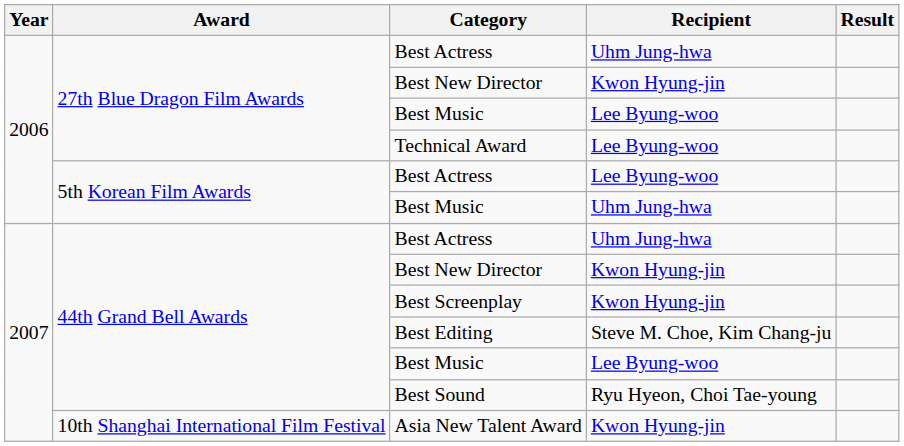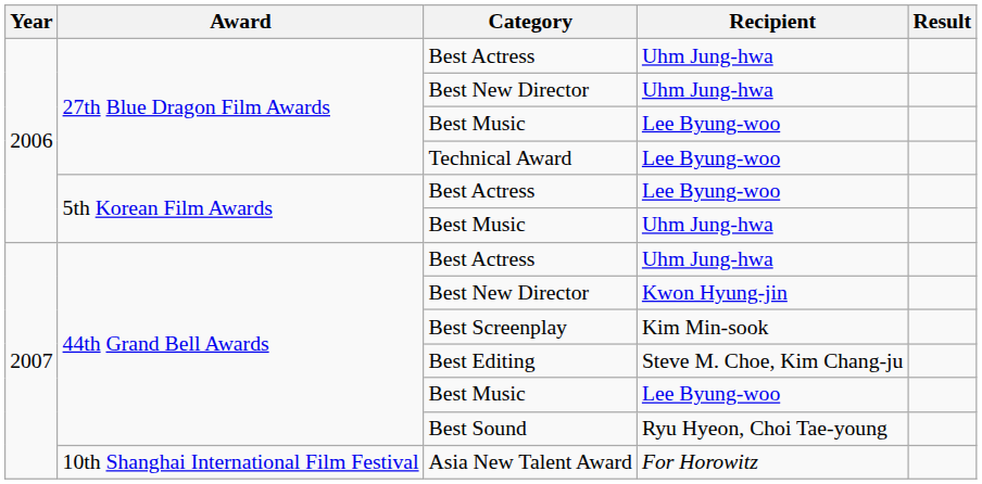 <table class="wikitable">
 <tr>
 <th>Year</th>
 <th>Award</th>
 <th>Category</th>
 <th>Recipient</th>
 <th>Result</th>
 </tr>
 <tr>
 <td rowspan=6>2006</td>
 <td rowspan=4><a href='#'>27th</a> <a href='#'>Blue Dragon Film Awards</a></td>
 <td>Best Actress</td>
 <td><a href='#'>Uhm Jung-hwa</a></td>
 <td></td>
 </tr>
 <tr>
 <td>Best New Director</td>
-<td><a href='#'>Kwon Hyung-jin</a></td>
+<td><a href='#'>Uhm Jung-hwa</a></td>
 <td></td>
 </tr>
 <tr>
 <td>Best Music</td>
 <td><a href='#'>Lee Byung-woo</a></td>
 <td></td>
 </tr>
 <tr>
 <td>Technical Award</td>
 <td><a href='#'>Lee Byung-woo</a></td>
 <td></td>
 </tr>
 <tr>
 <td rowspan=2>5th <a href='#'>Korean Film Awards</a></td>
 <td>Best Actress</td>
 <td><a href='#'>Lee Byung-woo</a></td>
 <td></td>
 </tr>
 <tr>
 <td>Best Music</td>
 <td><a href='#'>Uhm Jung-hwa</a></td>
 <td></td>
 </tr>
 <tr>
 <td rowspan=7>2007</td>
 <td rowspan=6><a href='#'>44th</a> <a href='#'>Grand Bell Awards</a></td>
 <td>Best Actress</td>
 <td><a href='#'>Uhm Jung-hwa</a></td>
 <td></td>
 </tr>
 <tr>
 <td>Best New Director</td>
 <td><a href='#'>Kwon Hyung-jin</a></td>
 <td></td>
 </tr>
 <tr>
 <td>Best Screenplay</td>
-<td><a href='#'>Kwon Hyung-jin</a></td>
+<td>Kim Min-sook</td>
 <td></td>
 </tr>
 <tr>
 <td>Best Editing</td>
 <td>Steve M. Choe, Kim Chang-ju</td>
 <td></td>
 </tr>
 <tr>
 <td>Best Music</td>
 <td><a href='#'>Lee Byung-woo</a></td>
 <td></td>
 </tr>
 <tr>
 <td>Best Sound</td>
 <td>Ryu Hyeon, Choi Tae-young</td>
 <td></td>
 </tr>
 <tr>
 <td>10th <a href='#'>Shanghai International Film Festival</a></td>
 <td>Asia New Talent Award</td>
-<td><a href='#'>Kwon Hyung-jin</a></td>
+<td><em>For Horowitz</em></td>
 <td></td>
 </tr>
 </table>
